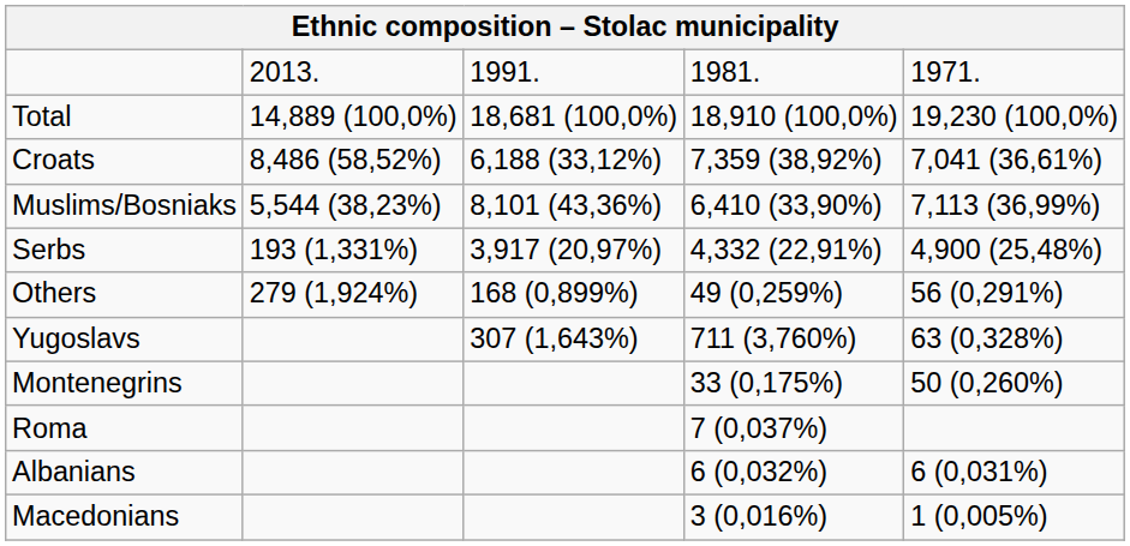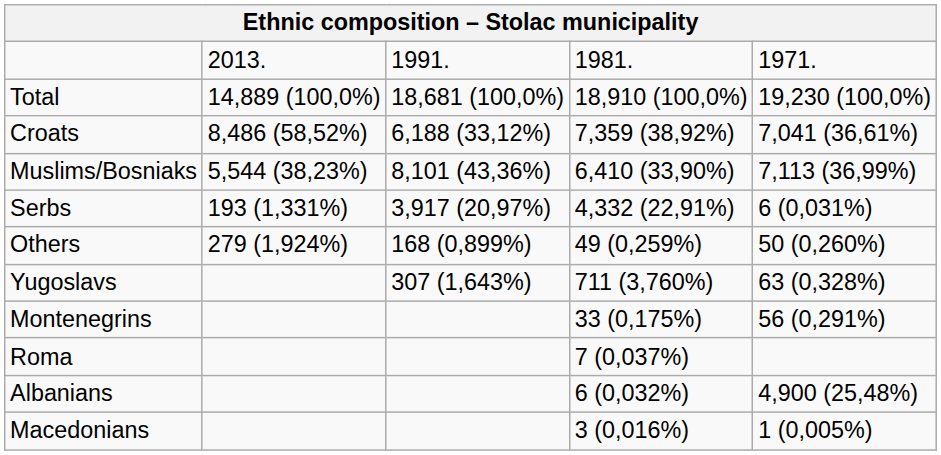 <table class="wikitable">
 <tr>
 <th colspan="8">Ethnic composition – Stolac municipality</th>
 </tr>
 <tr>
 <td></td>
 <td>2013.</td>
 <td>1991.</td>
 <td>1981.</td>
 <td>1971.</td>
 </tr>
 <tr>
 <td>Total</td>
 <td>14,889 (100,0%)</td>
 <td>18,681 (100,0%)</td>
 <td>18,910 (100,0%)</td>
 <td>19,230 (100,0%)</td>
 </tr>
 <tr>
 <td>Croats</td>
 <td>8,486 (58,52%)</td>
 <td>6,188 (33,12%)</td>
 <td>7,359 (38,92%)</td>
 <td>7,041 (36,61%)</td>
 </tr>
 <tr>
 <td>Muslims/Bosniaks</td>
 <td>5,544 (38,23%)</td>
 <td>8,101 (43,36%)</td>
 <td>6,410 (33,90%)</td>
 <td>7,113 (36,99%)</td>
 </tr>
 <tr>
 <td>Serbs</td>
 <td>193 (1,331%)</td>
 <td>3,917 (20,97%)</td>
 <td>4,332 (22,91%)</td>
-<td>4,900 (25,48%)</td>
+<td>6 (0,031%)</td>
 </tr>
 <tr>
 <td>Others</td>
 <td>279 (1,924%)</td>
 <td>168 (0,899%)</td>
 <td>49 (0,259%)</td>
-<td>56 (0,291%)</td>
+<td>50 (0,260%)</td>
 </tr>
 <tr>
 <td>Yugoslavs</td>
 <td></td>
 <td>307 (1,643%)</td>
 <td>711 (3,760%)</td>
 <td>63 (0,328%)</td>
 </tr>
 <tr>
 <td>Montenegrins</td>
 <td></td>
 <td></td>
 <td>33 (0,175%)</td>
-<td>50 (0,260%)</td>
+<td>56 (0,291%)</td>
 </tr>
 <tr>
 <td>Roma</td>
 <td></td>
 <td></td>
 <td>7 (0,037%)</td>
 <td></td>
 </tr>
 <tr>
 <td>Albanians</td>
 <td></td>
 <td></td>
 <td>6 (0,032%)</td>
-<td>6 (0,031%)</td>
+<td>4,900 (25,48%)</td>
 </tr>
 <tr>
 <td>Macedonians</td>
 <td></td>
 <td></td>
 <td>3 (0,016%)</td>
 <td>1 (0,005%)</td>
 </tr>
 </table>
